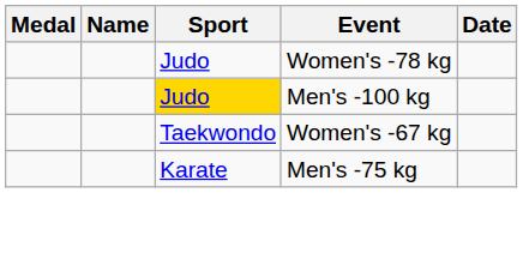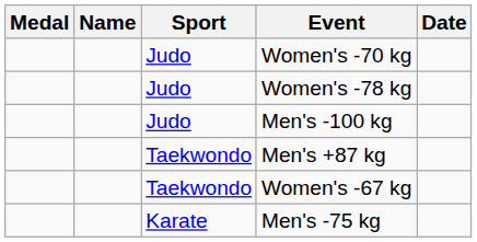 <table class="wikitable sortable" style="font-size:95%">
 <tr>
 <th>Medal</th>
 <th>Name</th>
 <th>Sport</th>
 <th>Event</th>
 <th>Date</th>
 </tr>
 <tr>
 <td></td>
 <td></td>
 <td><a href='#'>Judo</a></td>
+<td>Women's -70 kg</td>
+<td></td>
+</tr>
+<tr>
+<td></td>
+<td></td>
+<td><a href='#'>Judo</a></td>
 <td>Women's -78 kg</td>
 <td></td>
 </tr>
 <tr>
 <td></td>
 <td></td>
-<td style="background: gold;"><a href='#'>Judo</a></td>
+<td><a href='#'>Judo</a></td>
 <td>Men's -100 kg</td>
+<td></td>
+</tr>
+<tr>
+<td></td>
+<td></td>
+<td><a href='#'>Taekwondo</a></td>
+<td>Men's +87 kg</td>
 <td></td>
 </tr>
 <tr>
 <td></td>
 <td></td>
 <td><a href='#'>Taekwondo</a></td>
 <td>Women's -67 kg</td>
 <td></td>
 </tr>
 <tr>
 <td></td>
 <td></td>
 <td><a href='#'>Karate</a></td>
 <td>Men's -75 kg</td>
 <td></td>
 </tr>
 </table>
